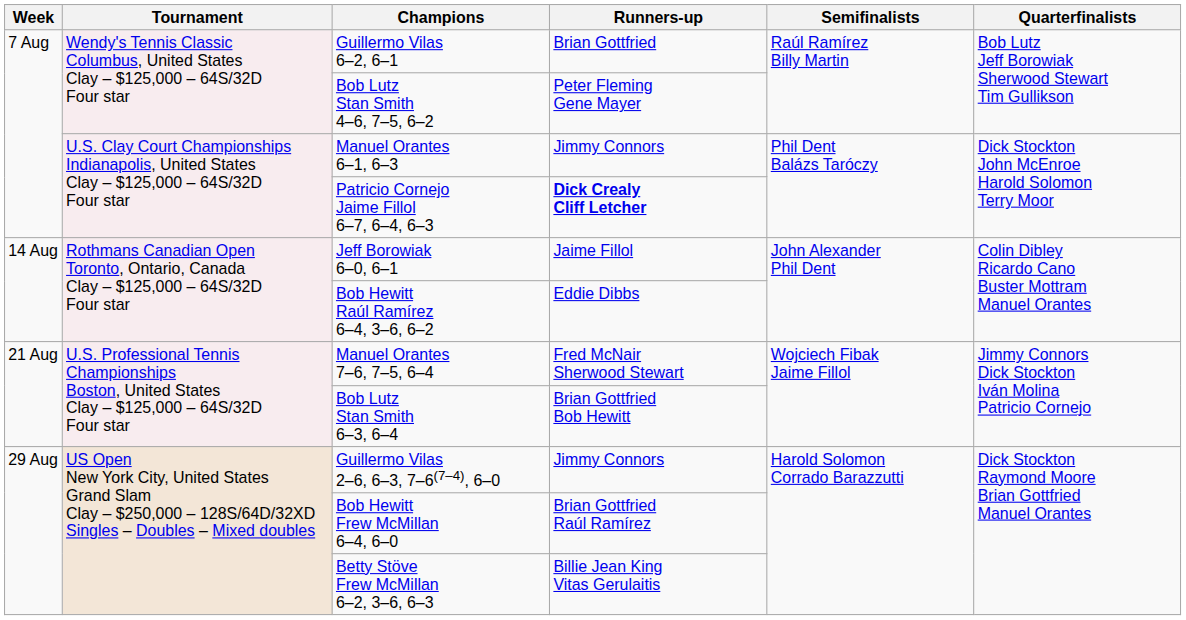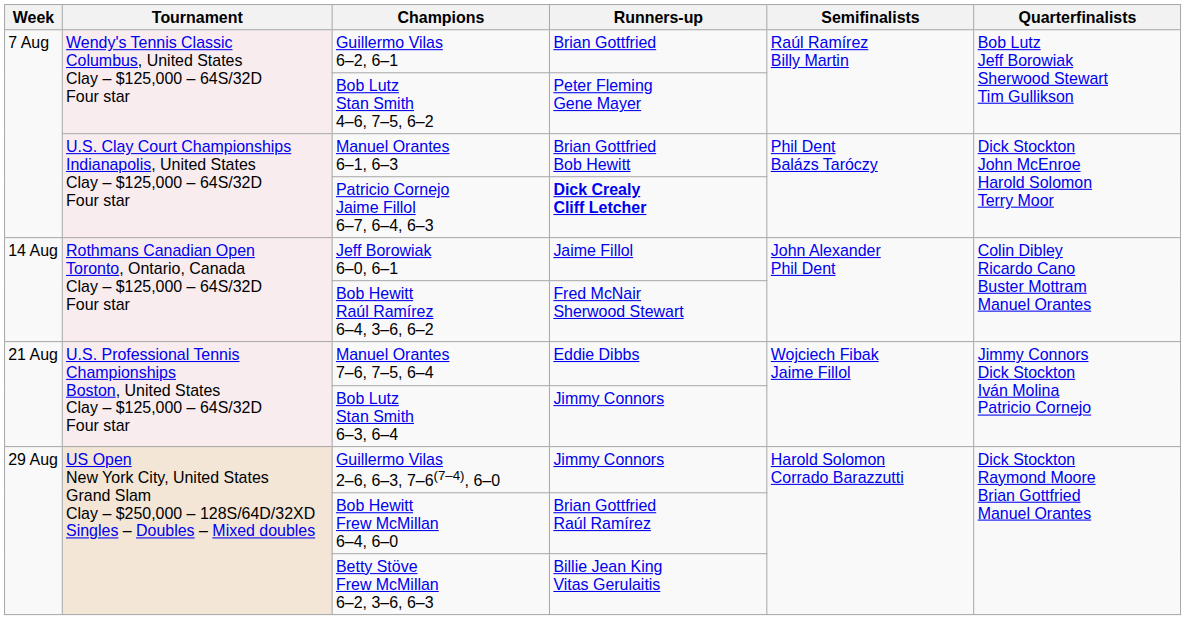 <table class=wikitable style=font-size:95%>
 <tr>
 <th style="width:48px;">Week</th>
 <th style="width:250px;">Tournament</th>
 <th style="width:200px;">Champions</th>
 <th style="width:200px;">Runners-up</th>
 <th style="width:190px;">Semifinalists</th>
 <th style="width:190px;">Quarterfinalists</th>
 </tr>
 <tr valign=top>
 <td rowspan=4>7 Aug</td>
 <td style="background:#F8ECEF;" rowspan="2"><a href='#'>Wendy's Tennis Classic</a> <br> <a href='#'>Columbus</a>, United States <br> Clay – $125,000 – 64S/32D <br> Four star</td>
 <td> <a href='#'>Guillermo Vilas</a> <br> 6–2, 6–1</td>
 <td> <a href='#'>Brian Gottfried</a></td>
 <td rowspan=2> <a href='#'>Raúl Ramírez</a> <br>  <a href='#'>Billy Martin</a></td>
 <td rowspan=2> <a href='#'>Bob Lutz</a> <br>  <a href='#'>Jeff Borowiak</a> <br>  <a href='#'>Sherwood Stewart</a> <br>  <a href='#'>Tim Gullikson</a></td>
 </tr>
 <tr valign=top>
 <td> <a href='#'>Bob Lutz</a> <br>  <a href='#'>Stan Smith</a> <br> 4–6, 7–5, 6–2</td>
 <td> <a href='#'>Peter Fleming</a> <br>  <a href='#'>Gene Mayer</a></td>
 </tr>
 <tr valign=top>
 <td style="background:#F8ECEF;" rowspan="2"><a href='#'>U.S. Clay Court Championships</a> <br> <a href='#'>Indianapolis</a>, United States <br> Clay – $125,000 – 64S/32D <br> Four star</td>
 <td> <a href='#'>Manuel Orantes</a> <br> 6–1, 6–3</td>
-<td> <a href='#'>Jimmy Connors</a></td>
+<td> <a href='#'>Brian Gottfried</a> <br>  <a href='#'>Bob Hewitt</a></td>
 <td rowspan=2> <a href='#'>Phil Dent</a> <br>  <a href='#'>Balázs Taróczy</a></td>
 <td rowspan=2> <a href='#'>Dick Stockton</a> <br>  <a href='#'>John McEnroe</a> <br>  <a href='#'>Harold Solomon</a> <br>  <a href='#'>Terry Moor</a></td>
 </tr>
 <tr valign=top>
 <td> <a href='#'>Patricio Cornejo</a> <br>  <a href='#'>Jaime Fillol</a> <br> 6–7, 6–4, 6–3</td>
 <td><strong> <a href='#'>Dick Crealy</a> <br>  <a href='#'>Cliff Letcher</a></strong></td>
 </tr>
 <tr valign=top>
 <td rowspan=2>14 Aug</td>
 <td style="background:#F8ECEF;" rowspan="2"><a href='#'>Rothmans Canadian Open</a> <br> <a href='#'>Toronto</a>, Ontario, Canada <br> Clay – $125,000 – 64S/32D <br> Four star</td>
 <td> <a href='#'>Jeff Borowiak</a> <br> 6–0, 6–1</td>
 <td> <a href='#'>Jaime Fillol</a></td>
 <td rowspan=2> <a href='#'>John Alexander</a> <br>  <a href='#'>Phil Dent</a></td>
 <td rowspan=2> <a href='#'>Colin Dibley</a> <br>  <a href='#'>Ricardo Cano</a> <br>  <a href='#'>Buster Mottram</a> <br>  <a href='#'>Manuel Orantes</a></td>
 </tr>
 <tr valign=top>
 <td> <a href='#'>Bob Hewitt</a> <br>  <a href='#'>Raúl Ramírez</a> <br> 6–4, 3–6, 6–2</td>
-<td> <a href='#'>Eddie Dibbs</a></td>
+<td> <a href='#'>Fred McNair</a> <br>  <a href='#'>Sherwood Stewart</a></td>
 </tr>
 <tr valign=top>
 <td rowspan=2>21 Aug</td>
 <td style="background:#F8ECEF;" rowspan="2"><a href='#'>U.S. Professional Tennis Championships</a> <br> <a href='#'>Boston</a>, United States <br> Clay – $125,000 – 64S/32D <br> Four star</td>
 <td> <a href='#'>Manuel Orantes</a> <br> 7–6, 7–5, 6–4</td>
-<td> <a href='#'>Fred McNair</a> <br>  <a href='#'>Sherwood Stewart</a></td>
+<td> <a href='#'>Eddie Dibbs</a></td>
 <td rowspan=2> <a href='#'>Wojciech Fibak</a> <br>  <a href='#'>Jaime Fillol</a></td>
 <td rowspan=2> <a href='#'>Jimmy Connors</a> <br>  <a href='#'>Dick Stockton</a> <br>  <a href='#'>Iván Molina</a> <br>  <a href='#'>Patricio Cornejo</a></td>
 </tr>
 <tr valign=top>
 <td> <a href='#'>Bob Lutz</a> <br>  <a href='#'>Stan Smith</a> <br> 6–3, 6–4</td>
-<td> <a href='#'>Brian Gottfried</a> <br>  <a href='#'>Bob Hewitt</a></td>
+<td> <a href='#'>Jimmy Connors</a></td>
 </tr>
 <tr valign=top>
 <td rowspan=3>29 Aug</td>
 <td style="background:#F3E6D7;" rowspan="3"><a href='#'>US Open</a> <br> New York City, United States <br> Grand Slam <br> Clay – $250,000 – 128S/64D/32XD <br> <a href='#'>Singles</a> – <a href='#'>Doubles</a> – <a href='#'>Mixed doubles</a></td>
 <td> <a href='#'>Guillermo Vilas</a> <br> 2–6, 6–3, 7–6<sup>(7–4)</sup>, 6–0</td>
 <td> <a href='#'>Jimmy Connors</a></td>
 <td rowspan=3> <a href='#'>Harold Solomon</a> <br>  <a href='#'>Corrado Barazzutti</a></td>
 <td rowspan=3> <a href='#'>Dick Stockton</a> <br>  <a href='#'>Raymond Moore</a> <br>  <a href='#'>Brian Gottfried</a> <br>  <a href='#'>Manuel Orantes</a></td>
 </tr>
 <tr valign=top>
 <td> <a href='#'>Bob Hewitt</a> <br>  <a href='#'>Frew McMillan</a> <br> 6–4, 6–0</td>
 <td> <a href='#'>Brian Gottfried</a> <br>  <a href='#'>Raúl Ramírez</a></td>
 </tr>
 <tr valign=top>
 <td> <a href='#'>Betty Stöve</a> <br>  <a href='#'>Frew McMillan</a> <br> 6–2, 3–6, 6–3</td>
 <td> <a href='#'>Billie Jean King</a> <br>  <a href='#'>Vitas Gerulaitis</a></td>
 </tr>
 </table>
